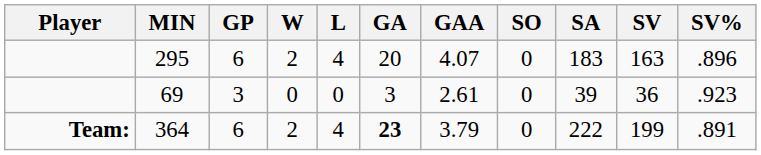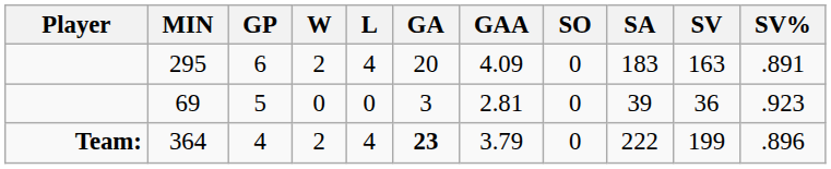 <table class="wikitable sortable" width="60%">
 <tr>
 <th width="10%">Player</th>
 <th width="3%" title="Minutes played">MIN</th>
 <th width="3%" title="Games played in">GP</th>
 <th width="3%" title="Wins">W</th>
 <th width="3%" title="Losses">L</th>
 <th width="3%" title="Goals against">GA</th>
 <th width="3%" title="Goals against average">GAA</th>
 <th width="3%" title="Shut-outs">SO</th>
 <th width="3%" title="Shots against">SA</th>
 <th width="3%" title="Shots saved">SV</th>
 <th width="3%" title="Save percentage">SV%</th>
 </tr>
 <tr align="center">
 <td align="right"></td>
 <td>295</td>
 <td>6</td>
 <td>2</td>
 <td>4</td>
 <td>20</td>
-<td>4.07</td>
+<td>4.09</td>
 <td>0</td>
 <td>183</td>
 <td>163</td>
-<td>.896</td>
+<td>.891</td>
 </tr>
 <tr align="center">
 <td align="right"></td>
 <td>69</td>
-<td>3</td>
+<td>5</td>
 <td>0</td>
 <td>0</td>
 <td>3</td>
-<td>2.61</td>
+<td>2.81</td>
 <td>0</td>
 <td>39</td>
 <td>36</td>
 <td>.923</td>
 </tr>
 <tr align="center">
 <td align="right"><strong>Team:</strong></td>
 <td>364</td>
-<td>6</td>
+<td>4</td>
 <td>2</td>
 <td>4</td>
 <td><strong>23</strong></td>
 <td>3.79</td>
 <td>0</td>
 <td>222</td>
 <td>199</td>
-<td>.891</td>
+<td>.896</td>
 </tr>
 </table>
